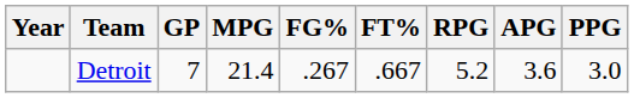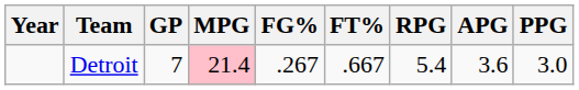 <table class="wikitable sortable" style="font-size:95%; text-align:right;">
 <tr>
 <th>Year</th>
 <th>Team</th>
 <th>GP</th>
 <th>MPG</th>
 <th>FG%</th>
 <th>FT%</th>
 <th>RPG</th>
 <th>APG</th>
 <th>PPG</th>
 </tr>
 <tr>
 <td style="text-align:left;"></td>
 <td style="text-align:left;"><a href='#'>Detroit</a></td>
 <td>7</td>
-<td>21.4</td>
+<td style="background: pink;">21.4</td>
 <td>.267</td>
 <td>.667</td>
-<td>5.2</td>
+<td>5.4</td>
 <td>3.6</td>
 <td>3.0</td>
 </tr>
 </table>
